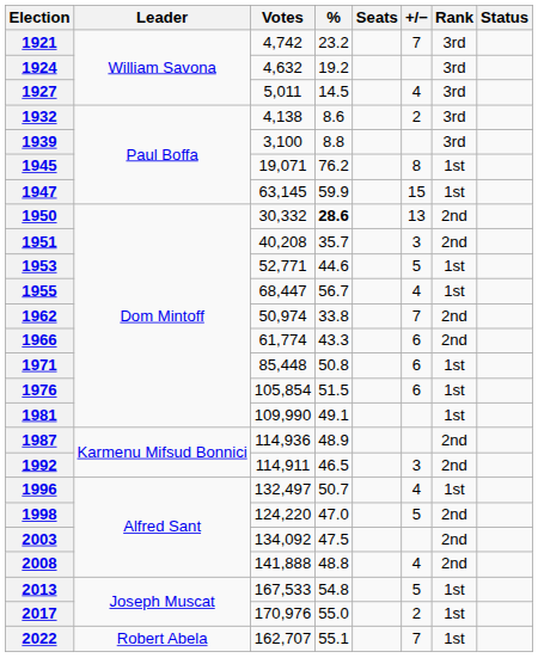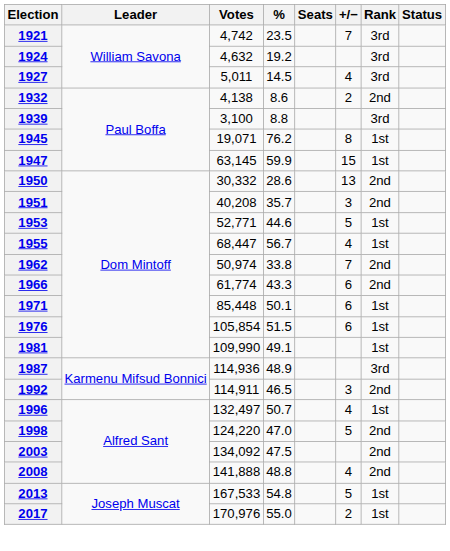 <table class="wikitable" style="text-align:center">
 <tr>
 <th>Election</th>
 <th>Leader</th>
 <th>Votes</th>
 <th>%</th>
 <th>Seats</th>
 <th>+/−</th>
 <th>Rank</th>
 <th>Status</th>
 </tr>
 <tr>
 <th><a href='#'>1921</a></th>
 <td rowspan="3"><a href='#'>William Savona</a></td>
 <td>4,742</td>
-<td>23.2</td>
+<td>23.5</td>
 <td></td>
 <td> 7</td>
 <td> 3rd</td>
 <td></td>
 </tr>
 <tr>
 <th><a href='#'>1924</a></th>
 <td>4,632</td>
 <td>19.2</td>
 <td></td>
 <td></td>
 <td> 3rd</td>
 <td></td>
 </tr>
 <tr>
 <th><a href='#'>1927</a></th>
 <td>5,011</td>
 <td>14.5</td>
 <td></td>
 <td> 4</td>
 <td> 3rd</td>
 <td></td>
 </tr>
 <tr>
 <th><a href='#'>1932</a></th>
 <td rowspan="4"><a href='#'>Paul Boffa</a></td>
 <td>4,138</td>
 <td>8.6</td>
 <td></td>
 <td> 2</td>
-<td> 3rd</td>
+<td> 2nd</td>
 <td></td>
 </tr>
 <tr>
 <th><a href='#'>1939</a></th>
 <td>3,100</td>
 <td>8.8</td>
 <td></td>
 <td></td>
 <td> 3rd</td>
 <td></td>
 </tr>
 <tr>
 <th><a href='#'>1945</a></th>
 <td>19,071</td>
 <td>76.2</td>
 <td></td>
 <td> 8</td>
 <td> 1st</td>
 <td></td>
 </tr>
 <tr>
 <th><a href='#'>1947</a></th>
 <td>63,145</td>
 <td>59.9</td>
 <td></td>
 <td> 15</td>
 <td> 1st</td>
 <td></td>
 </tr>
 <tr>
 <th><a href='#'>1950</a></th>
 <td rowspan="9"><a href='#'>Dom Mintoff</a></td>
 <td>30,332</td>
-<td><strong>28.6</strong></td>
+<td>28.6</td>
 <td></td>
 <td> 13</td>
 <td> 2nd</td>
 <td></td>
 </tr>
 <tr>
 <th><a href='#'>1951</a></th>
 <td>40,208</td>
 <td>35.7</td>
 <td></td>
 <td> 3</td>
 <td> 2nd</td>
 <td></td>
 </tr>
 <tr>
 <th><a href='#'>1953</a></th>
 <td>52,771</td>
 <td>44.6</td>
 <td></td>
 <td> 5</td>
 <td> 1st</td>
 <td></td>
 </tr>
 <tr>
 <th><a href='#'>1955</a></th>
 <td>68,447</td>
 <td>56.7</td>
 <td></td>
 <td> 4</td>
 <td> 1st</td>
 <td></td>
 </tr>
 <tr>
 <th><a href='#'>1962</a></th>
 <td>50,974</td>
 <td>33.8</td>
 <td></td>
 <td> 7</td>
 <td> 2nd</td>
 <td></td>
 </tr>
 <tr>
 <th><a href='#'>1966</a></th>
 <td>61,774</td>
 <td>43.3</td>
 <td></td>
 <td> 6</td>
 <td> 2nd</td>
 <td></td>
 </tr>
 <tr>
 <th><a href='#'>1971</a></th>
 <td>85,448</td>
-<td>50.8</td>
+<td>50.1</td>
 <td></td>
 <td> 6</td>
 <td> 1st</td>
 <td></td>
 </tr>
 <tr>
 <th><a href='#'>1976</a></th>
 <td>105,854</td>
 <td>51.5</td>
 <td></td>
 <td> 6</td>
 <td> 1st</td>
 <td></td>
 </tr>
 <tr>
 <th><a href='#'>1981</a></th>
 <td>109,990</td>
 <td>49.1</td>
 <td></td>
 <td></td>
 <td> 1st</td>
 <td></td>
 </tr>
 <tr>
 <th><a href='#'>1987</a></th>
 <td rowspan="2"><a href='#'>Karmenu Mifsud Bonnici</a></td>
 <td>114,936</td>
 <td>48.9</td>
 <td></td>
 <td></td>
-<td> 2nd</td>
+<td> 3rd</td>
 <td></td>
 </tr>
 <tr>
 <th><a href='#'>1992</a></th>
 <td>114,911</td>
 <td>46.5</td>
 <td></td>
 <td> 3</td>
 <td> 2nd</td>
 <td></td>
 </tr>
 <tr>
 <th><a href='#'>1996</a></th>
 <td rowspan="4"><a href='#'>Alfred Sant</a></td>
 <td>132,497</td>
 <td>50.7</td>
 <td></td>
 <td> 4</td>
 <td> 1st</td>
 <td></td>
 </tr>
 <tr>
 <th><a href='#'>1998</a></th>
 <td>124,220</td>
 <td>47.0</td>
 <td></td>
 <td> 5</td>
 <td> 2nd</td>
 <td></td>
 </tr>
 <tr>
 <th><a href='#'>2003</a></th>
 <td>134,092</td>
 <td>47.5</td>
 <td></td>
 <td></td>
 <td> 2nd</td>
 <td></td>
 </tr>
 <tr>
 <th><a href='#'>2008</a></th>
 <td>141,888</td>
 <td>48.8</td>
 <td></td>
 <td> 4</td>
 <td> 2nd</td>
 <td></td>
 </tr>
 <tr>
 <th><a href='#'>2013</a></th>
 <td rowspan="2"><a href='#'>Joseph Muscat</a></td>
 <td>167,533</td>
 <td>54.8</td>
 <td></td>
 <td> 5</td>
 <td> 1st</td>
 <td></td>
 </tr>
 <tr>
 <th><a href='#'>2017</a></th>
 <td>170,976</td>
 <td>55.0</td>
 <td></td>
 <td> 2</td>
 <td> 1st</td>
 <td></td>
 </tr>
-<tr>
-<th><a href='#'>2022</a></th>
-<td><a href='#'>Robert Abela</a></td>
-<td>162,707</td>
-<td>55.1</td>
-<td></td>
-<td> 7</td>
-<td> 1st</td>
-<td></td>
-</tr>
 </table>
